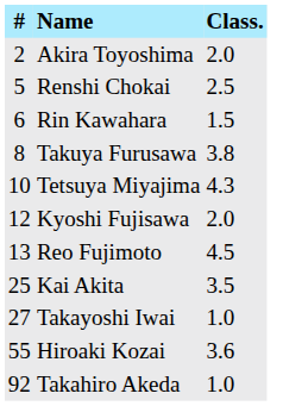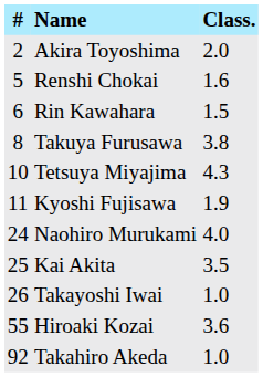 <table border=0 cellpadding=2 cellspacing=0  |- bgcolor=#EAEAEB style="text-align:center; font-size:90%;">
 <tr bgcolor=#ADEBFD>
 <th>#</th>
 <th align=left>Name</th>
 <th align=left>Class.</th>
 </tr>
 <tr>
 <td>2</td>
 <td align=left>Akira Toyoshima</td>
 <td align=left>2.0</td>
 </tr>
 <tr>
 <td>5</td>
 <td align=left>Renshi Chokai</td>
-<td align=left>2.5</td>
+<td align=left>1.6</td>
 </tr>
 <tr>
 <td>6</td>
 <td align=left>Rin Kawahara</td>
 <td align=left>1.5</td>
 </tr>
 <tr>
 <td>8</td>
 <td align=left>Takuya Furusawa</td>
 <td align=left>3.8</td>
 </tr>
 <tr>
 <td>10</td>
 <td align=left>Tetsuya Miyajima</td>
 <td align=left>4.3</td>
 </tr>
 <tr>
-<td>12</td>
+<td>11</td>
 <td align=left>Kyoshi Fujisawa</td>
-<td align=left>2.0</td>
+<td align=left>1.9</td>
 </tr>
 <tr>
-<td>13</td>
-<td align=left>Reo Fujimoto</td>
-<td align=left>4.5</td>
+<td>24</td>
+<td align=left>Naohiro Murukami</td>
+<td align=left>4.0</td>
 </tr>
 <tr>
 <td>25</td>
 <td align=left>Kai Akita</td>
 <td align=left>3.5</td>
 </tr>
 <tr>
-<td>27</td>
+<td>26</td>
 <td align=left>Takayoshi Iwai</td>
 <td align=left>1.0</td>
 </tr>
 <tr>
 <td>55</td>
 <td align=left>Hiroaki Kozai</td>
 <td align=left>3.6</td>
 </tr>
 <tr>
 <td>92</td>
 <td align=left>Takahiro Akeda</td>
 <td align=left>1.0</td>
 </tr>
 </table>
